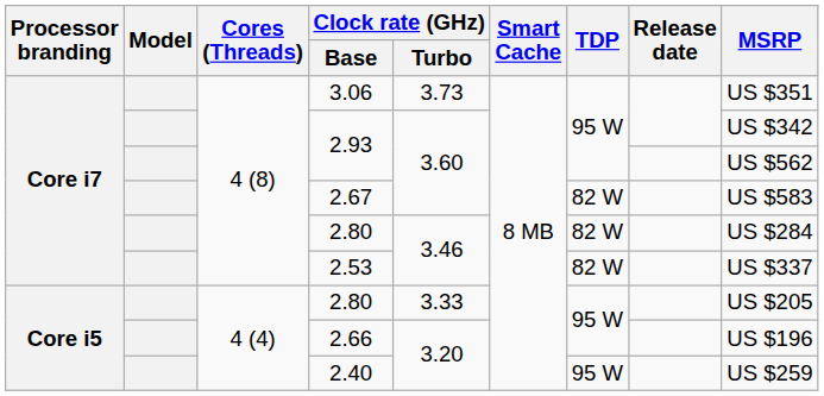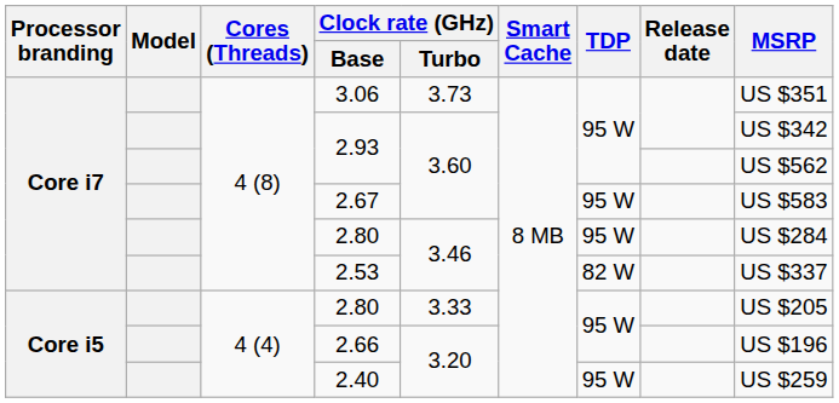 <table class="wikitable sortable nowrap" style="text-align: center;">
 <tr>
 <th class="unsortable" rowspan="2">Processor<br>branding</th>
 <th rowspan="2">Model</th>
 <th class="unsortable" rowspan="2"><a href='#'>Cores</a><br>(<a href='#'>Threads</a>)</th>
 <th colspan="2"><a href='#'>Clock rate</a> (GHz)</th>
 <th class="unsortable" rowspan="2"><a href='#'>Smart<br>Cache</a></th>
 <th rowspan="2"><a href='#'>TDP</a></th>
 <th rowspan="2">Release<br>date</th>
 <th class="unsortable" rowspan="2"><a href='#'>MSRP</a></th>
 </tr>
 <tr>
 <th class="unsortable">Base</th>
 <th class="unsortable">Turbo</th>
 </tr>
 <tr>
 <th rowspan="6">Core i7</th>
 <th style="text-align:left;" data-sort-value="sku9"></th>
 <td rowspan="6">4 (8)</td>
 <td>3.06</td>
 <td>3.73</td>
 <td rowspan="9">8 MB</td>
 <td rowspan="3">95 W</td>
 <td rowspan="2"></td>
 <td>US $351</td>
 </tr>
 <tr>
 <th style="text-align:left;" data-sort-value="sku8"></th>
 <td rowspan="2">2.93</td>
 <td rowspan="3">3.60</td>
 <td>US $342</td>
 </tr>
 <tr>
 <th style="text-align:left;" data-sort-value="sku7"></th>
 <td></td>
 <td>US $562</td>
 </tr>
 <tr>
 <th style="text-align:left;" data-sort-value="sku6"></th>
 <td>2.67</td>
-<td>82 W</td>
+<td>95 W</td>
 <td></td>
 <td>US $583</td>
 </tr>
 <tr>
 <th style="text-align:left;" data-sort-value="sku5"></th>
 <td>2.80</td>
 <td rowspan="2">3.46</td>
-<td>82 W</td>
+<td>95 W</td>
 <td></td>
 <td>US $284</td>
 </tr>
 <tr>
 <th style="text-align:left;" data-sort-value="sku4"></th>
 <td>2.53</td>
 <td>82 W</td>
 <td></td>
 <td>US $337</td>
 </tr>
 <tr>
 <th rowspan="3">Core i5</th>
 <th style="text-align:left;" data-sort-value="sku3"></th>
 <td rowspan="3">4 (4)</td>
 <td>2.80</td>
 <td>3.33</td>
 <td rowspan="2">95 W</td>
 <td></td>
 <td>US $205</td>
 </tr>
 <tr>
 <th style="text-align:left;" data-sort-value="sku2"></th>
 <td>2.66</td>
 <td rowspan="2">3.20</td>
 <td></td>
 <td>US $196</td>
 </tr>
 <tr>
 <th style="text-align:left;" data-sort-value="sku1"></th>
 <td>2.40</td>
 <td>95 W</td>
 <td></td>
 <td>US $259</td>
 </tr>
 </table>
